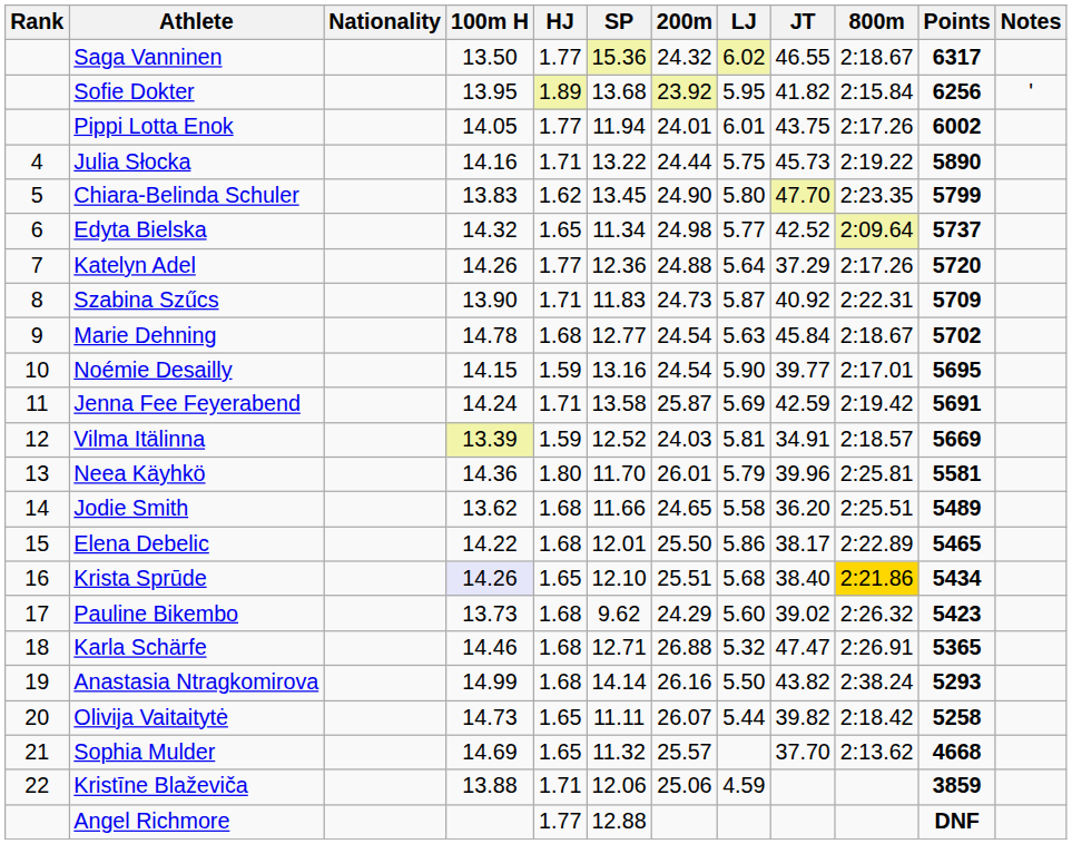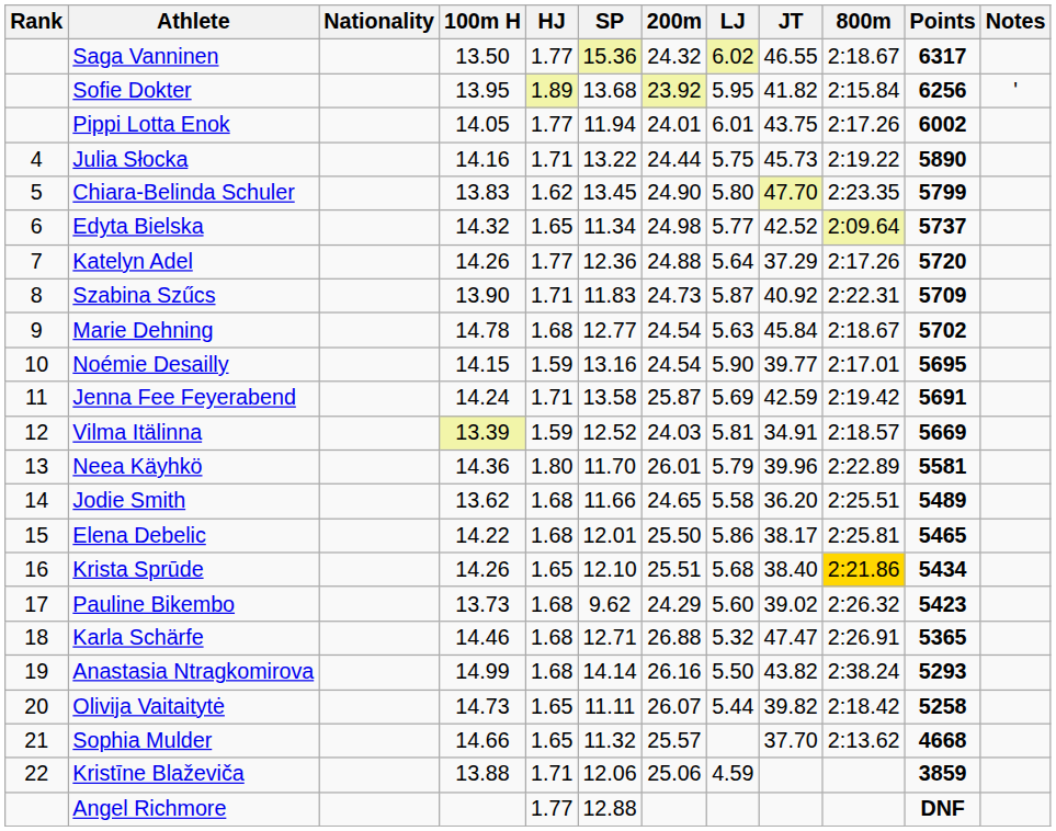 <table class="wikitable sortable" style=" text-align:center">
 <tr>
 <th>Rank</th>
 <th>Athlete</th>
 <th>Nationality</th>
 <th>100m H</th>
 <th>HJ</th>
 <th>SP</th>
 <th>200m</th>
 <th>LJ</th>
 <th>JT</th>
 <th>800m</th>
 <th>Points</th>
 <th>Notes</th>
 </tr>
 <tr>
 <td></td>
 <td align=left><a href='#'>Saga Vanninen</a></td>
 <td align=left></td>
 <td>13.50</td>
 <td>1.77</td>
 <td bgcolor=#F2F5A9>15.36</td>
 <td>24.32</td>
 <td bgcolor=#F2F5A9>6.02</td>
 <td>46.55</td>
 <td>2:18.67</td>
 <td><strong>6317</strong></td>
 <td></td>
 </tr>
 <tr>
 <td></td>
 <td align=left><a href='#'>Sofie Dokter</a></td>
 <td align=left></td>
 <td>13.95</td>
 <td bgcolor=#F2F5A9>1.89</td>
 <td>13.68</td>
 <td bgcolor=#F2F5A9>23.92</td>
 <td>5.95</td>
 <td>41.82</td>
 <td>2:15.84</td>
 <td><strong>6256</strong></td>
 <td>'</td>
 </tr>
 <tr>
 <td></td>
 <td align=left><a href='#'>Pippi Lotta Enok</a></td>
 <td align=left></td>
 <td>14.05</td>
 <td>1.77</td>
 <td>11.94</td>
 <td>24.01</td>
 <td>6.01</td>
 <td>43.75</td>
 <td>2:17.26</td>
 <td><strong>6002</strong></td>
 <td></td>
 </tr>
 <tr>
 <td>4</td>
 <td align=left><a href='#'>Julia Słocka</a></td>
 <td align=left></td>
 <td>14.16</td>
 <td>1.71</td>
 <td>13.22</td>
 <td>24.44</td>
 <td>5.75</td>
 <td>45.73</td>
 <td>2:19.22</td>
 <td><strong>5890</strong></td>
 <td></td>
 </tr>
 <tr>
 <td>5</td>
 <td align=left><a href='#'>Chiara-Belinda Schuler</a></td>
 <td align=left></td>
 <td>13.83</td>
 <td>1.62</td>
 <td>13.45</td>
 <td>24.90</td>
 <td>5.80</td>
 <td bgcolor=#F2F5A9>47.70</td>
 <td>2:23.35</td>
 <td><strong>5799</strong></td>
 <td></td>
 </tr>
 <tr>
 <td>6</td>
 <td align=left><a href='#'>Edyta Bielska</a></td>
 <td align=left></td>
 <td>14.32</td>
 <td>1.65</td>
 <td>11.34</td>
 <td>24.98</td>
 <td>5.77</td>
 <td>42.52</td>
 <td bgcolor=#F2F5A9>2:09.64</td>
 <td><strong>5737</strong></td>
 <td></td>
 </tr>
 <tr>
 <td>7</td>
 <td align=left><a href='#'>Katelyn Adel</a></td>
 <td align=left></td>
 <td>14.26</td>
 <td>1.77</td>
 <td>12.36</td>
 <td>24.88</td>
 <td>5.64</td>
 <td>37.29</td>
 <td>2:17.26</td>
 <td><strong>5720</strong></td>
 <td></td>
 </tr>
 <tr>
 <td>8</td>
 <td align=left><a href='#'>Szabina Szűcs</a></td>
 <td align=left></td>
 <td>13.90</td>
 <td>1.71</td>
 <td>11.83</td>
 <td>24.73</td>
 <td>5.87</td>
 <td>40.92</td>
 <td>2:22.31</td>
 <td><strong>5709</strong></td>
 <td></td>
 </tr>
 <tr>
 <td>9</td>
 <td align=left><a href='#'>Marie Dehning</a></td>
 <td align=left></td>
 <td>14.78</td>
 <td>1.68</td>
 <td>12.77</td>
 <td>24.54</td>
 <td>5.63</td>
 <td>45.84</td>
 <td>2:18.67</td>
 <td><strong>5702</strong></td>
 <td></td>
 </tr>
 <tr>
 <td>10</td>
 <td align=left><a href='#'>Noémie Desailly</a></td>
 <td align=left></td>
 <td>14.15</td>
 <td>1.59</td>
 <td>13.16</td>
 <td>24.54</td>
 <td>5.90</td>
 <td>39.77</td>
 <td>2:17.01</td>
 <td><strong>5695</strong></td>
 <td></td>
 </tr>
 <tr>
 <td>11</td>
 <td align=left><a href='#'>Jenna Fee Feyerabend</a></td>
 <td align=left></td>
 <td>14.24</td>
 <td>1.71</td>
 <td>13.58</td>
 <td>25.87</td>
 <td>5.69</td>
 <td>42.59</td>
 <td>2:19.42</td>
 <td><strong>5691</strong></td>
 <td></td>
 </tr>
 <tr>
 <td>12</td>
 <td align=left><a href='#'>Vilma Itälinna</a></td>
 <td align=left></td>
 <td bgcolor=#F2F5A9>13.39</td>
 <td>1.59</td>
 <td>12.52</td>
 <td>24.03</td>
 <td>5.81</td>
 <td>34.91</td>
 <td>2:18.57</td>
 <td><strong>5669</strong></td>
 <td></td>
 </tr>
 <tr>
 <td>13</td>
 <td align=left><a href='#'>Neea Käyhkö</a></td>
 <td align=left></td>
 <td>14.36</td>
 <td>1.80</td>
 <td>11.70</td>
 <td>26.01</td>
 <td>5.79</td>
 <td>39.96</td>
-<td>2:25.81</td>
+<td>2:22.89</td>
 <td><strong>5581</strong></td>
 <td></td>
 </tr>
 <tr>
 <td>14</td>
 <td align=left><a href='#'>Jodie Smith</a></td>
 <td align=left></td>
 <td>13.62</td>
 <td>1.68</td>
 <td>11.66</td>
 <td>24.65</td>
 <td>5.58</td>
 <td>36.20</td>
 <td>2:25.51</td>
 <td><strong>5489</strong></td>
 <td></td>
 </tr>
 <tr>
 <td>15</td>
 <td align=left><a href='#'>Elena Debelic</a></td>
 <td align=left></td>
 <td>14.22</td>
 <td>1.68</td>
 <td>12.01</td>
 <td>25.50</td>
 <td>5.86</td>
 <td>38.17</td>
-<td>2:22.89</td>
+<td>2:25.81</td>
 <td><strong>5465</strong></td>
 <td></td>
 </tr>
 <tr>
 <td>16</td>
 <td align=left><a href='#'>Krista Sprūde</a></td>
 <td align=left></td>
-<td style="background: lavender;">14.26</td>
+<td>14.26</td>
 <td>1.65</td>
 <td>12.10</td>
 <td>25.51</td>
 <td>5.68</td>
 <td>38.40</td>
 <td style="background: gold;">2:21.86</td>
 <td><strong>5434</strong></td>
 <td></td>
 </tr>
 <tr>
 <td>17</td>
 <td align=left><a href='#'>Pauline Bikembo</a></td>
 <td align=left></td>
 <td>13.73</td>
 <td>1.68</td>
 <td>9.62</td>
 <td>24.29</td>
 <td>5.60</td>
 <td>39.02</td>
 <td>2:26.32</td>
 <td><strong>5423</strong></td>
 <td></td>
 </tr>
 <tr>
 <td>18</td>
 <td align=left><a href='#'>Karla Schärfe</a></td>
 <td align=left></td>
 <td>14.46</td>
 <td>1.68</td>
 <td>12.71</td>
 <td>26.88</td>
 <td>5.32</td>
 <td>47.47</td>
 <td>2:26.91</td>
 <td><strong>5365</strong></td>
 <td></td>
 </tr>
 <tr>
 <td>19</td>
 <td align=left><a href='#'>Anastasia Ntragkomirova</a></td>
 <td align=left></td>
 <td>14.99</td>
 <td>1.68</td>
 <td>14.14</td>
 <td>26.16</td>
 <td>5.50</td>
 <td>43.82</td>
 <td>2:38.24</td>
 <td><strong>5293</strong></td>
 <td></td>
 </tr>
 <tr>
 <td>20</td>
 <td align=left><a href='#'>Olivija Vaitaitytė</a></td>
 <td align=left></td>
 <td>14.73</td>
 <td>1.65</td>
 <td>11.11</td>
 <td>26.07</td>
 <td>5.44</td>
 <td>39.82</td>
 <td>2:18.42</td>
 <td><strong>5258</strong></td>
 <td></td>
 </tr>
 <tr>
 <td>21</td>
 <td align=left><a href='#'>Sophia Mulder</a></td>
 <td align=left></td>
-<td>14.69</td>
+<td>14.66</td>
 <td>1.65</td>
 <td>11.32</td>
 <td>25.57</td>
 <td></td>
 <td>37.70</td>
 <td>2:13.62</td>
 <td><strong>4668</strong></td>
 <td></td>
 </tr>
 <tr>
 <td>22</td>
 <td align=left><a href='#'>Kristīne Blaževiča</a></td>
 <td align=left></td>
 <td>13.88</td>
 <td>1.71</td>
 <td>12.06</td>
 <td>25.06</td>
 <td>4.59</td>
 <td></td>
 <td></td>
 <td><strong>3859</strong></td>
 <td></td>
 </tr>
 <tr>
 <td></td>
 <td align=left><a href='#'>Angel Richmore</a></td>
 <td align=left></td>
 <td></td>
 <td>1.77</td>
 <td>12.88</td>
 <td></td>
 <td></td>
 <td></td>
 <td></td>
 <td><strong>DNF</strong></td>
 <td></td>
 </tr>
 </table>
